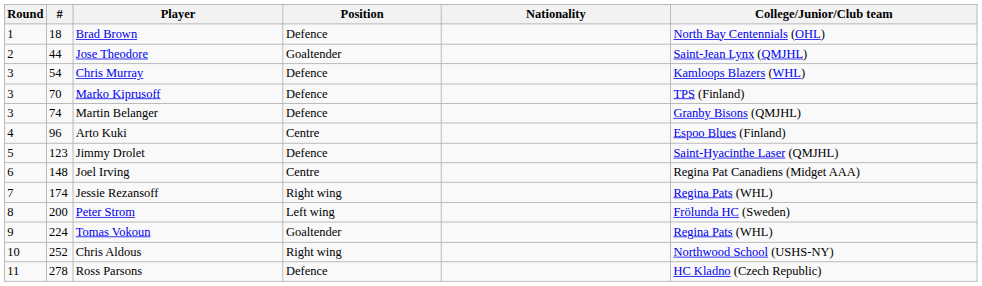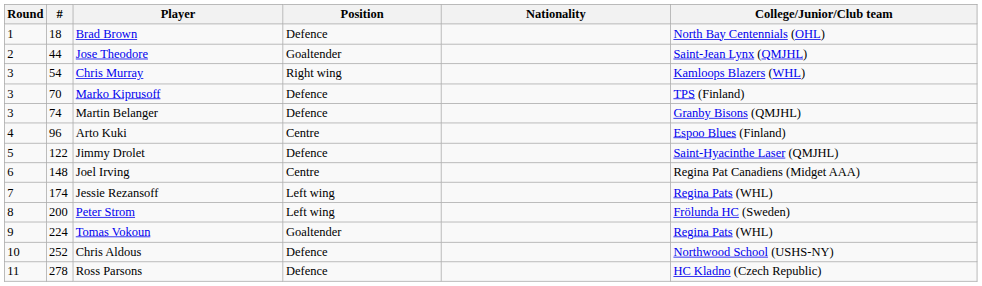 <table class="wikitable">
 <tr>
 <th bgcolor="#DDDDFF" width="2.75%">Round</th>
 <th bgcolor="#DDDDFF" width="2.75%">#</th>
 <th bgcolor="#DDDDFF" width="22.0%">Player</th>
 <th bgcolor="#DDDDFF" width="16.5%">Position</th>
 <th bgcolor="#DDDDFF" width="24.0%">Nationality</th>
 <th bgcolor="#DDDDFF" width="100.0%">College/Junior/Club team</th>
 </tr>
 <tr>
 <td>1</td>
 <td>18</td>
 <td><a href='#'>Brad Brown</a></td>
 <td>Defence</td>
 <td></td>
 <td><a href='#'>North Bay Centennials</a> (<a href='#'>OHL</a>)</td>
 </tr>
 <tr>
 <td>2</td>
 <td>44</td>
 <td><a href='#'>Jose Theodore</a></td>
 <td>Goaltender</td>
 <td></td>
 <td><a href='#'>Saint-Jean Lynx</a> (<a href='#'>QMJHL</a>)</td>
 </tr>
 <tr>
 <td>3</td>
 <td>54</td>
 <td><a href='#'>Chris Murray</a></td>
-<td>Defence</td>
+<td>Right wing</td>
 <td></td>
 <td><a href='#'>Kamloops Blazers</a> (<a href='#'>WHL</a>)</td>
 </tr>
 <tr>
 <td>3</td>
 <td>70</td>
 <td><a href='#'>Marko Kiprusoff</a></td>
 <td>Defence</td>
 <td></td>
 <td><a href='#'>TPS</a> (Finland)</td>
 </tr>
 <tr>
 <td>3</td>
 <td>74</td>
 <td>Martin Belanger</td>
 <td>Defence</td>
 <td></td>
 <td><a href='#'>Granby Bisons</a> (QMJHL)</td>
 </tr>
 <tr>
 <td>4</td>
 <td>96</td>
 <td>Arto Kuki</td>
 <td>Centre</td>
 <td></td>
 <td><a href='#'>Espoo Blues</a> (Finland)</td>
 </tr>
 <tr>
 <td>5</td>
-<td>123</td>
+<td>122</td>
 <td>Jimmy Drolet</td>
 <td>Defence</td>
 <td></td>
 <td><a href='#'>Saint-Hyacinthe Laser</a> (QMJHL)</td>
 </tr>
 <tr>
 <td>6</td>
 <td>148</td>
 <td>Joel Irving</td>
 <td>Centre</td>
 <td></td>
 <td>Regina Pat Canadiens (Midget AAA)</td>
 </tr>
 <tr>
 <td>7</td>
 <td>174</td>
 <td>Jessie Rezansoff</td>
-<td>Right wing</td>
+<td>Left wing</td>
 <td></td>
 <td><a href='#'>Regina Pats</a> (WHL)</td>
 </tr>
 <tr>
 <td>8</td>
 <td>200</td>
 <td><a href='#'>Peter Strom</a></td>
 <td>Left wing</td>
 <td></td>
 <td><a href='#'>Frölunda HC</a> (Sweden)</td>
 </tr>
 <tr>
 <td>9</td>
 <td>224</td>
 <td><a href='#'>Tomas Vokoun</a></td>
 <td>Goaltender</td>
 <td></td>
 <td><a href='#'>Regina Pats</a> (WHL)</td>
 </tr>
 <tr>
 <td>10</td>
 <td>252</td>
 <td>Chris Aldous</td>
-<td>Right wing</td>
+<td>Defence</td>
 <td></td>
 <td><a href='#'>Northwood School</a> (USHS-NY)</td>
 </tr>
 <tr>
 <td>11</td>
 <td>278</td>
 <td>Ross Parsons</td>
 <td>Defence</td>
 <td></td>
 <td><a href='#'>HC Kladno</a> (Czech Republic)</td>
 </tr>
 </table>
